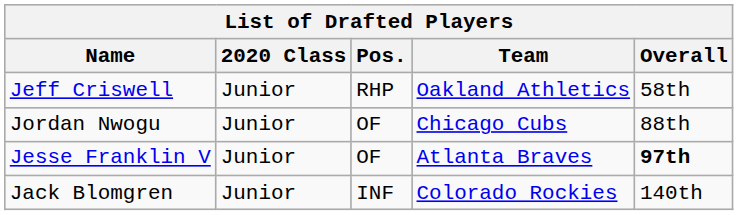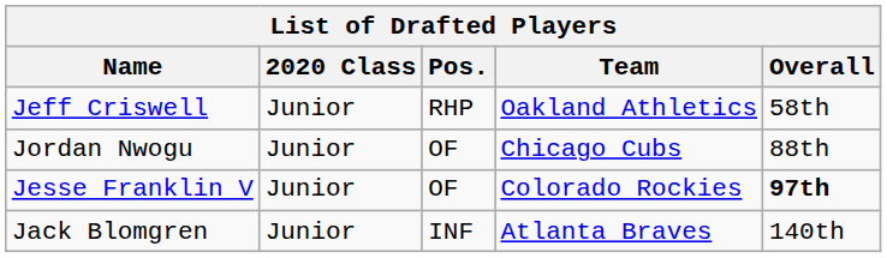 <table class="wikitable">
 <tr>
 <th colspan="6">List of Drafted Players</th>
 </tr>
 <tr>
 <th>Name</th>
 <th>2020 Class</th>
 <th>Pos.</th>
 <th>Team</th>
 <th>Overall</th>
 </tr>
 <tr>
 <td><a href='#'>Jeff Criswell</a></td>
 <td>Junior</td>
 <td>RHP</td>
 <td><a href='#'>Oakland Athletics</a></td>
 <td>58th</td>
 </tr>
 <tr>
 <td>Jordan Nwogu</td>
 <td>Junior</td>
 <td>OF</td>
 <td><a href='#'>Chicago Cubs</a></td>
 <td>88th</td>
 </tr>
 <tr>
 <td><a href='#'>Jesse Franklin V</a></td>
 <td>Junior</td>
 <td>OF</td>
-<td><a href='#'>Atlanta Braves</a></td>
+<td><a href='#'>Colorado Rockies</a></td>
 <td><strong>97th</strong></td>
 </tr>
 <tr>
 <td>Jack Blomgren</td>
 <td>Junior</td>
 <td>INF</td>
-<td><a href='#'>Colorado Rockies</a></td>
+<td><a href='#'>Atlanta Braves</a></td>
 <td>140th</td>
 </tr>
 </table>
